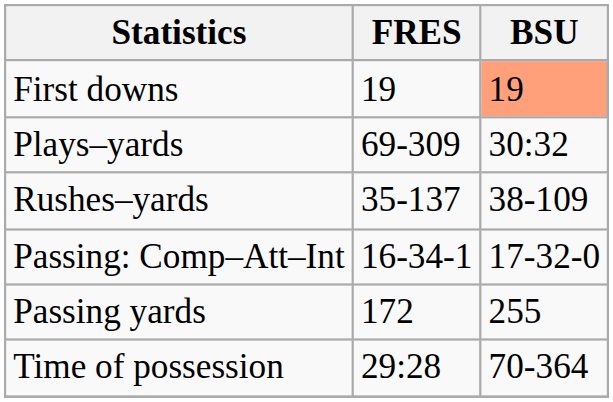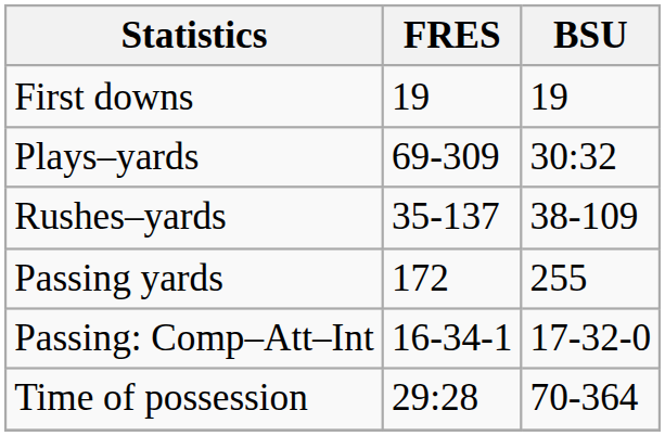 <table class="wikitable">
 <tr>
 <th>Statistics</th>
 <th>FRES</th>
 <th>BSU</th>
 </tr>
 <tr>
 <td>First downs</td>
 <td>19</td>
-<td style="background: lightsalmon;">19</td>
+<td>19</td>
 </tr>
 <tr>
 <td>Plays–yards</td>
 <td>69-309</td>
 <td>30:32</td>
 </tr>
 <tr>
 <td>Rushes–yards</td>
 <td>35-137</td>
 <td>38-109</td>
 </tr>
 <tr>
+<td>Passing yards</td>
+<td>172</td>
+<td>255</td>
+</tr>
+<tr>
 <td>Passing: Comp–Att–Int</td>
 <td>16-34-1</td>
 <td>17-32-0</td>
-</tr>
-<tr>
-<td>Passing yards</td>
-<td>172</td>
-<td>255</td>
 </tr>
 <tr>
 <td>Time of possession</td>
 <td>29:28</td>
 <td>70-364</td>
 </tr>
 <tr>
 </tr>
 </table>
